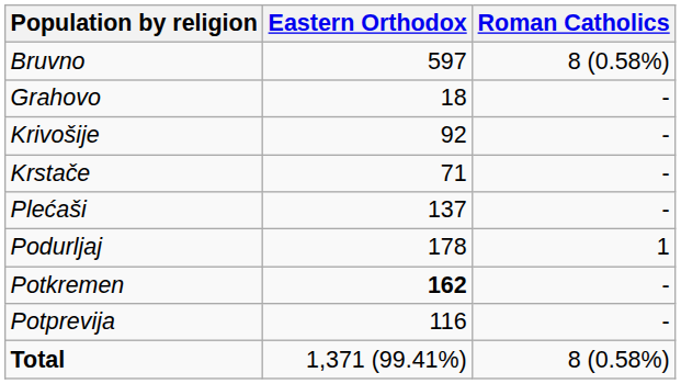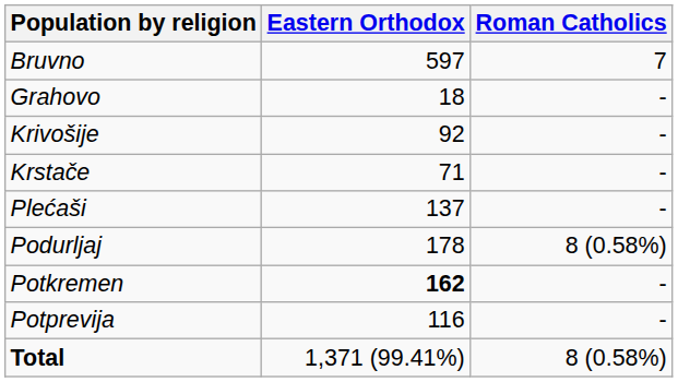 <table class="wikitable sortable">
 <tr>
 <th>Population by religion</th>
 <th><a href='#'>Eastern Orthodox</a></th>
 <th><a href='#'>Roman Catholics</a></th>
 </tr>
 <tr>
 <td><em>Bruvno</em></td>
 <td align="right">597</td>
-<td align="right">8 (0.58%)</td>
+<td align="right">7</td>
 </tr>
 <tr>
 <td><em>Grahovo</em></td>
 <td align="right">18</td>
 <td align="right">-</td>
 </tr>
 <tr>
 <td><em>Krivošije</em></td>
 <td align="right">92</td>
 <td align="right">-</td>
 </tr>
 <tr>
 <td><em>Krstače</em></td>
 <td align="right">71</td>
 <td align="right">-</td>
 </tr>
 <tr>
 <td><em>Plećaši</em></td>
 <td align="right">137</td>
 <td align="right">-</td>
 </tr>
 <tr>
 <td><em>Podurljaj</em></td>
 <td align="right">178</td>
-<td align="right">1</td>
+<td align="right">8 (0.58%)</td>
 </tr>
 <tr>
 <td><em>Potkremen</em></td>
 <td align="right"><strong>162</strong></td>
 <td align="right">-</td>
 </tr>
 <tr>
 <td><em>Potprevija</em></td>
 <td align="right">116</td>
 <td align="right">-</td>
 </tr>
 <tr>
 <td><strong>Total</strong></td>
 <td align="right">1,371 (99.41%)</td>
 <td align="right">8 (0.58%)</td>
 </tr>
 </table>
